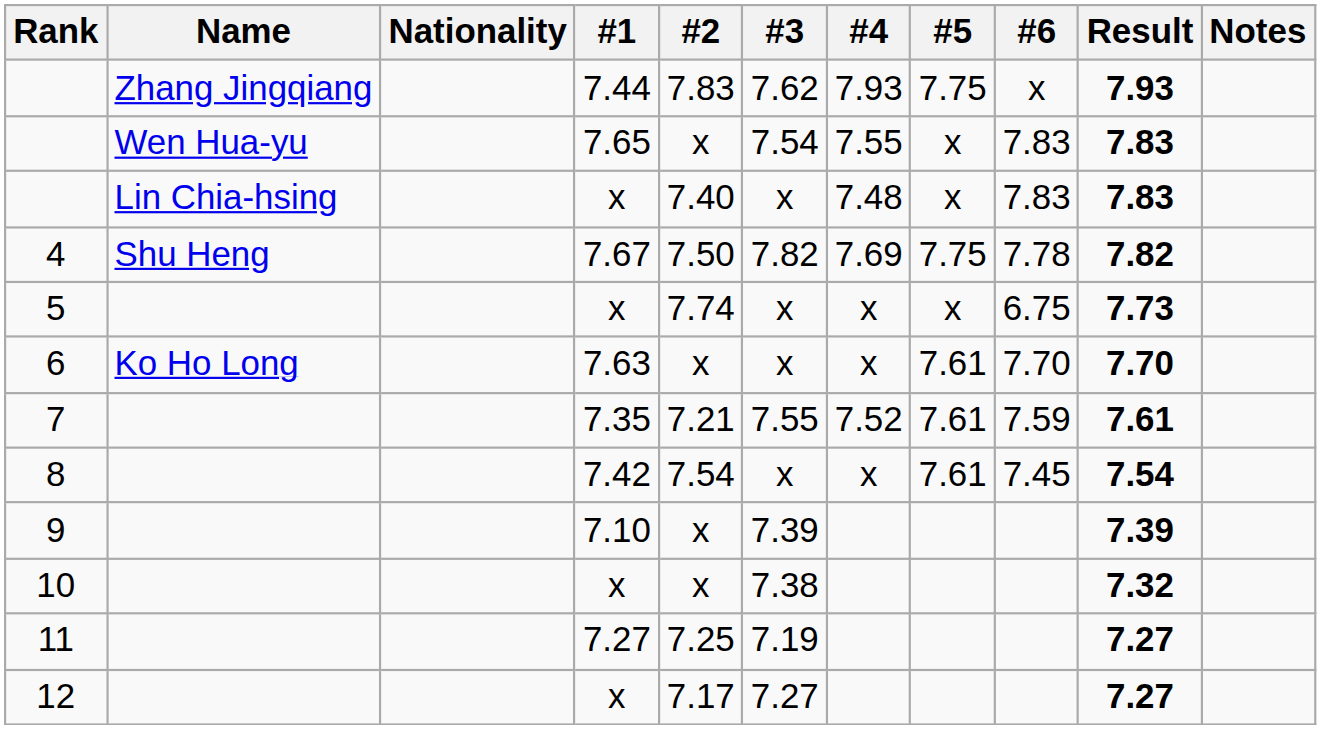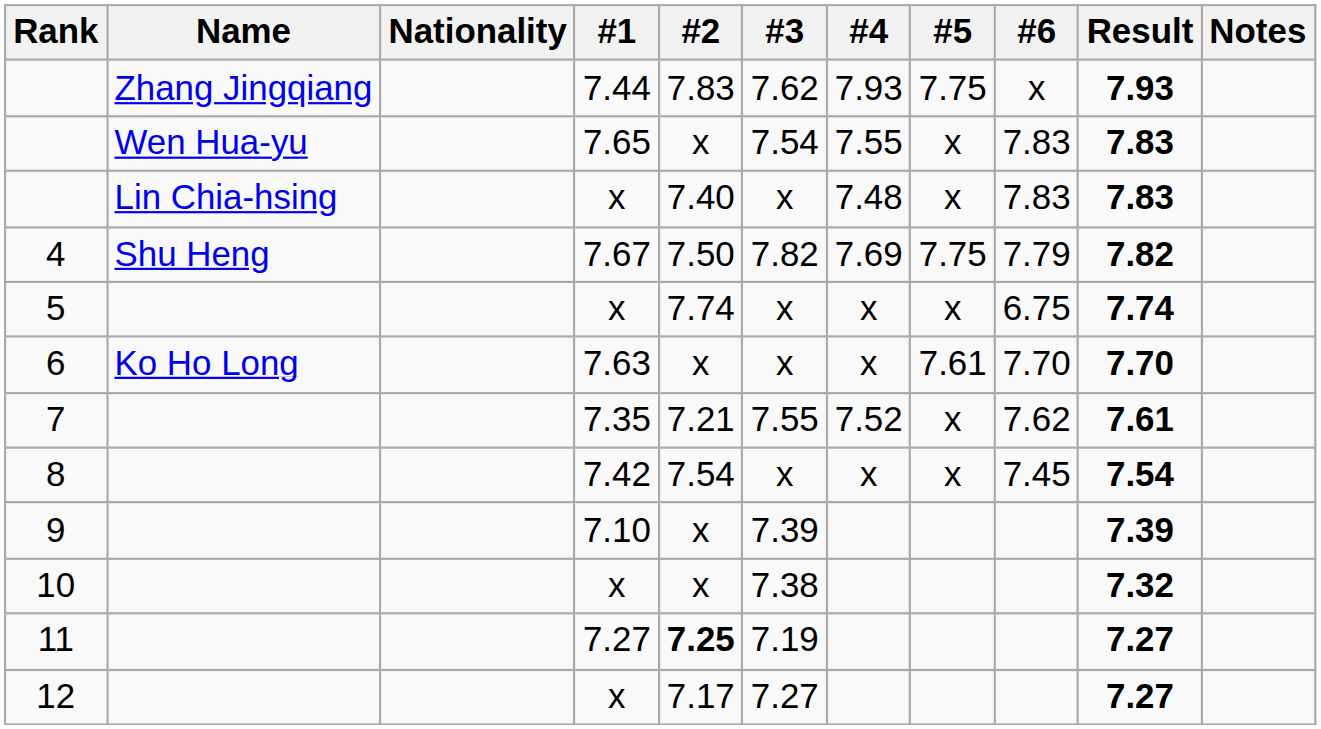 <table class="wikitable sortable" style="text-align:center">
 <tr>
 <th>Rank</th>
 <th>Name</th>
 <th>Nationality</th>
 <th>#1</th>
 <th>#2</th>
 <th>#3</th>
 <th>#4</th>
 <th>#5</th>
 <th>#6</th>
 <th>Result</th>
 <th>Notes</th>
 </tr>
 <tr>
 <td></td>
 <td align=left><a href='#'>Zhang Jingqiang</a></td>
 <td align=left></td>
 <td>7.44</td>
 <td>7.83</td>
 <td>7.62</td>
 <td>7.93</td>
 <td>7.75</td>
 <td>x</td>
 <td><strong>7.93</strong></td>
 <td></td>
 </tr>
 <tr>
 <td></td>
 <td align=left><a href='#'>Wen Hua-yu</a></td>
 <td align=left></td>
 <td>7.65</td>
 <td>x</td>
 <td>7.54</td>
 <td>7.55</td>
 <td>x</td>
 <td>7.83</td>
 <td><strong>7.83</strong></td>
 <td></td>
 </tr>
 <tr>
 <td></td>
 <td align=left><a href='#'>Lin Chia-hsing</a></td>
 <td align=left></td>
 <td>x</td>
 <td>7.40</td>
 <td>x</td>
 <td>7.48</td>
 <td>x</td>
 <td>7.83</td>
 <td><strong>7.83</strong></td>
 <td></td>
 </tr>
 <tr>
 <td>4</td>
 <td align=left><a href='#'>Shu Heng</a></td>
 <td align=left></td>
 <td>7.67</td>
 <td>7.50</td>
 <td>7.82</td>
 <td>7.69</td>
 <td>7.75</td>
-<td>7.78</td>
+<td>7.79</td>
 <td><strong>7.82</strong></td>
 <td></td>
 </tr>
 <tr>
 <td>5</td>
 <td align=left></td>
 <td align=left></td>
 <td>x</td>
 <td>7.74</td>
 <td>x</td>
 <td>x</td>
 <td>x</td>
 <td>6.75</td>
-<td><strong>7.73</strong></td>
+<td><strong>7.74</strong></td>
 <td></td>
 </tr>
 <tr>
 <td>6</td>
 <td align=left><a href='#'>Ko Ho Long</a></td>
 <td align=left></td>
 <td>7.63</td>
 <td>x</td>
 <td>x</td>
 <td>x</td>
 <td>7.61</td>
 <td>7.70</td>
 <td><strong>7.70</strong></td>
 <td></td>
 </tr>
 <tr>
 <td>7</td>
 <td align=left></td>
 <td align=left></td>
 <td>7.35</td>
 <td>7.21</td>
 <td>7.55</td>
 <td>7.52</td>
-<td>7.61</td>
-<td>7.59</td>
+<td>x</td>
+<td>7.62</td>
 <td><strong>7.61</strong></td>
 <td></td>
 </tr>
 <tr>
 <td>8</td>
 <td align=left></td>
 <td align=left></td>
 <td>7.42</td>
 <td>7.54</td>
 <td>x</td>
 <td>x</td>
-<td>7.61</td>
+<td>x</td>
 <td>7.45</td>
 <td><strong>7.54</strong></td>
 <td></td>
 </tr>
 <tr>
 <td>9</td>
 <td align=left></td>
 <td align=left></td>
 <td>7.10</td>
 <td>x</td>
 <td>7.39</td>
 <td></td>
 <td></td>
 <td></td>
 <td><strong>7.39</strong></td>
 <td></td>
 </tr>
 <tr>
 <td>10</td>
 <td align=left></td>
 <td align=left></td>
 <td>x</td>
 <td>x</td>
 <td>7.38</td>
 <td></td>
 <td></td>
 <td></td>
 <td><strong>7.32</strong></td>
 <td></td>
 </tr>
 <tr>
 <td>11</td>
 <td align=left></td>
 <td align=left></td>
 <td>7.27</td>
-<td>7.25</td>
+<td><strong>7.25</strong></td>
 <td>7.19</td>
 <td></td>
 <td></td>
 <td></td>
 <td><strong>7.27</strong></td>
 <td></td>
 </tr>
 <tr>
 <td>12</td>
 <td align=left></td>
 <td align=left></td>
 <td>x</td>
 <td>7.17</td>
 <td>7.27</td>
 <td></td>
 <td></td>
 <td></td>
 <td><strong>7.27</strong></td>
 <td></td>
 </tr>
 </table>
